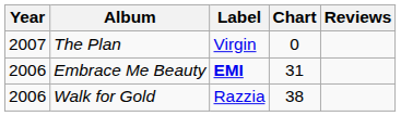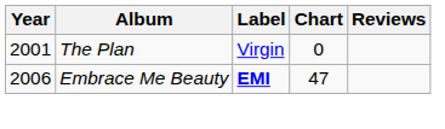 <table class="wikitable">
 <tr>
 <th>Year</th>
 <th>Album</th>
 <th>Label</th>
 <th>Chart</th>
 <th>Reviews</th>
 </tr>
 <tr>
-<td>2007</td>
+<td>2001</td>
 <td><em>The Plan</em></td>
 <td><a href='#'>Virgin</a></td>
 <td align="center">0</td>
 <td><small> </small></td>
 </tr>
 <tr>
 <td>2006</td>
 <td><em>Embrace Me Beauty</em></td>
 <td><strong><a href='#'>EMI</a></strong></td>
-<td align="center">31</td>
-<td></td>
-</tr>
-<tr>
-<td>2006</td>
-<td><em>Walk for Gold</em></td>
-<td><a href='#'>Razzia</a></td>
-<td align="center">38</td>
+<td align="center">47</td>
 <td></td>
 </tr>
 </table>
